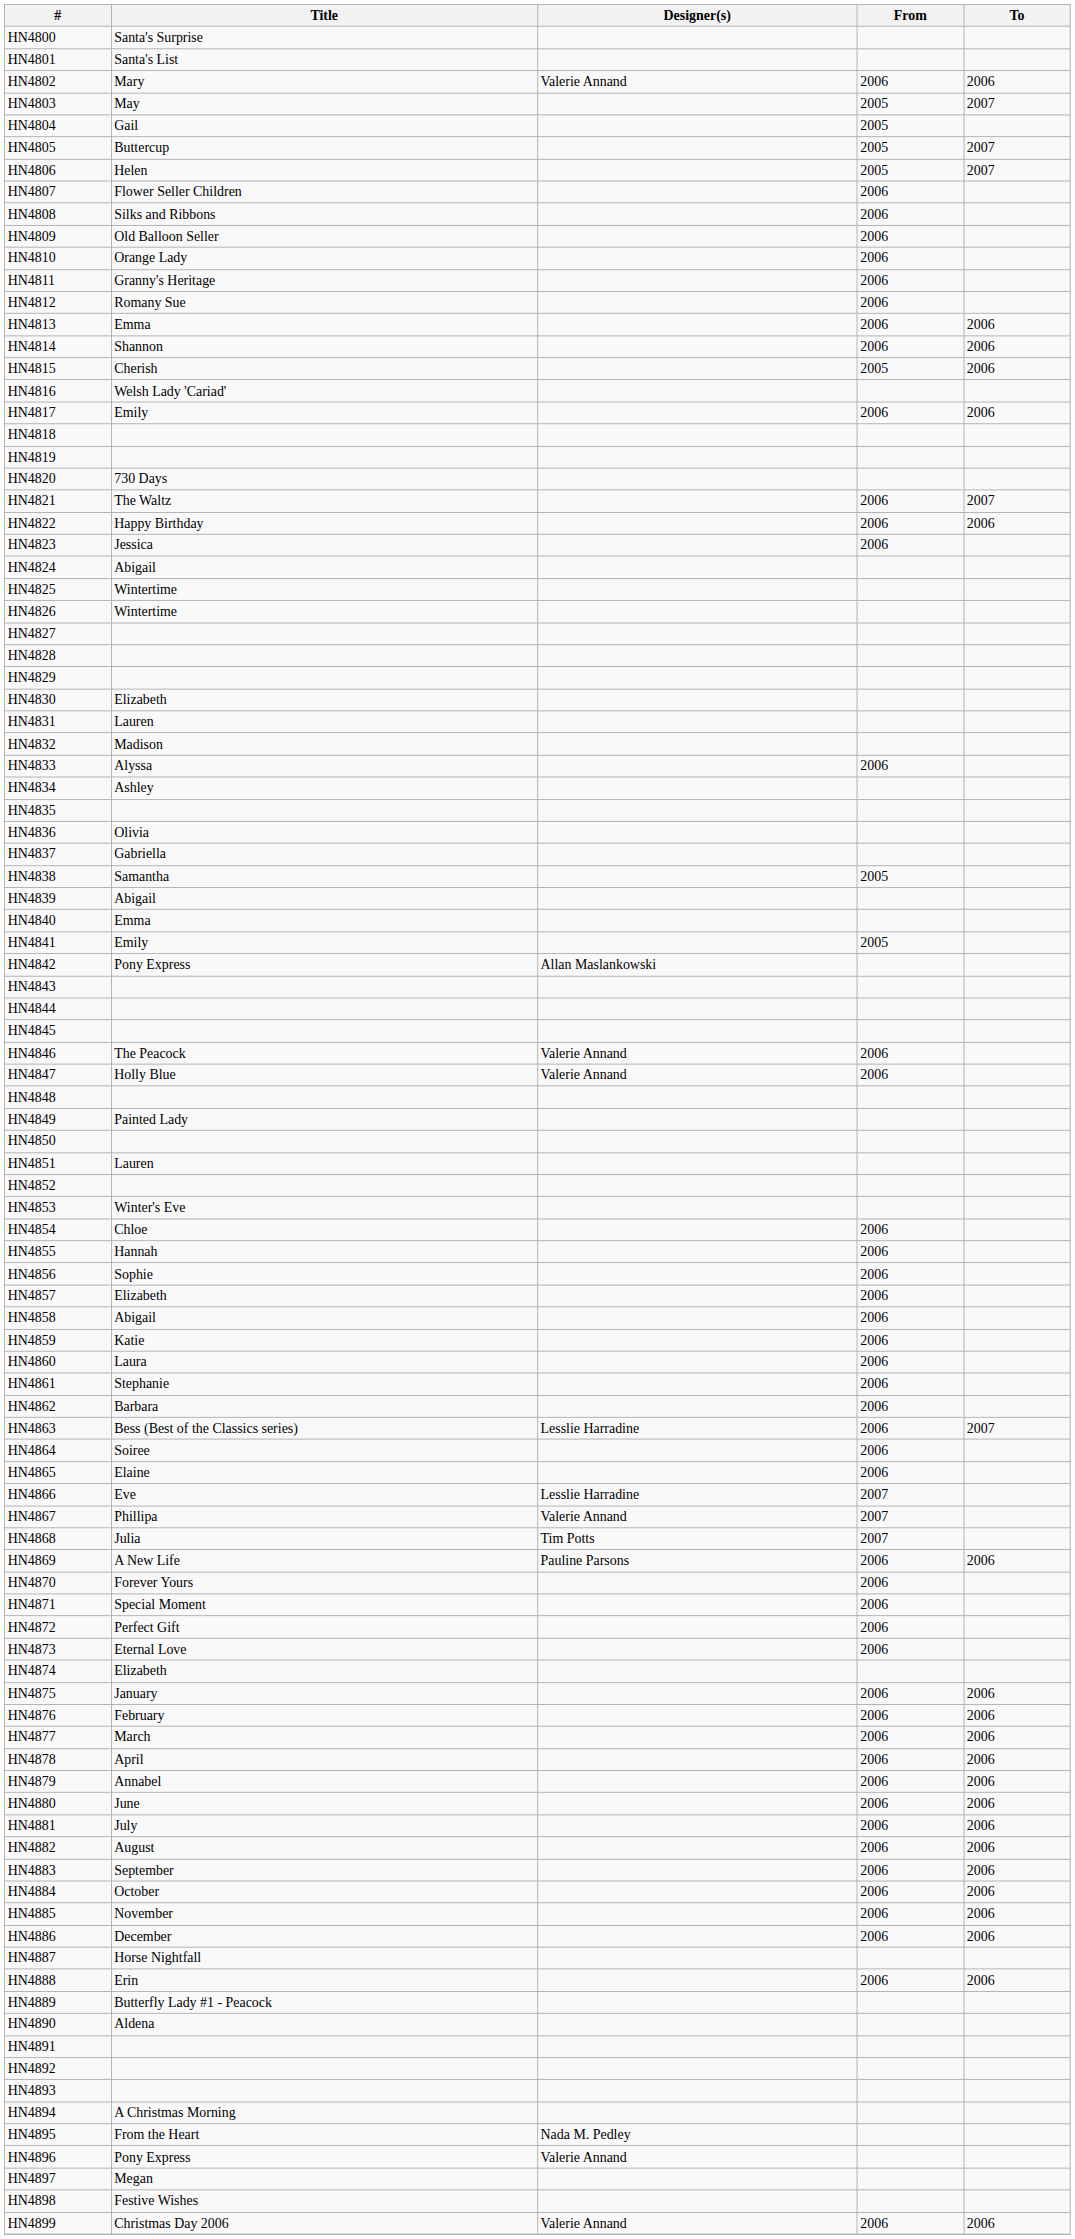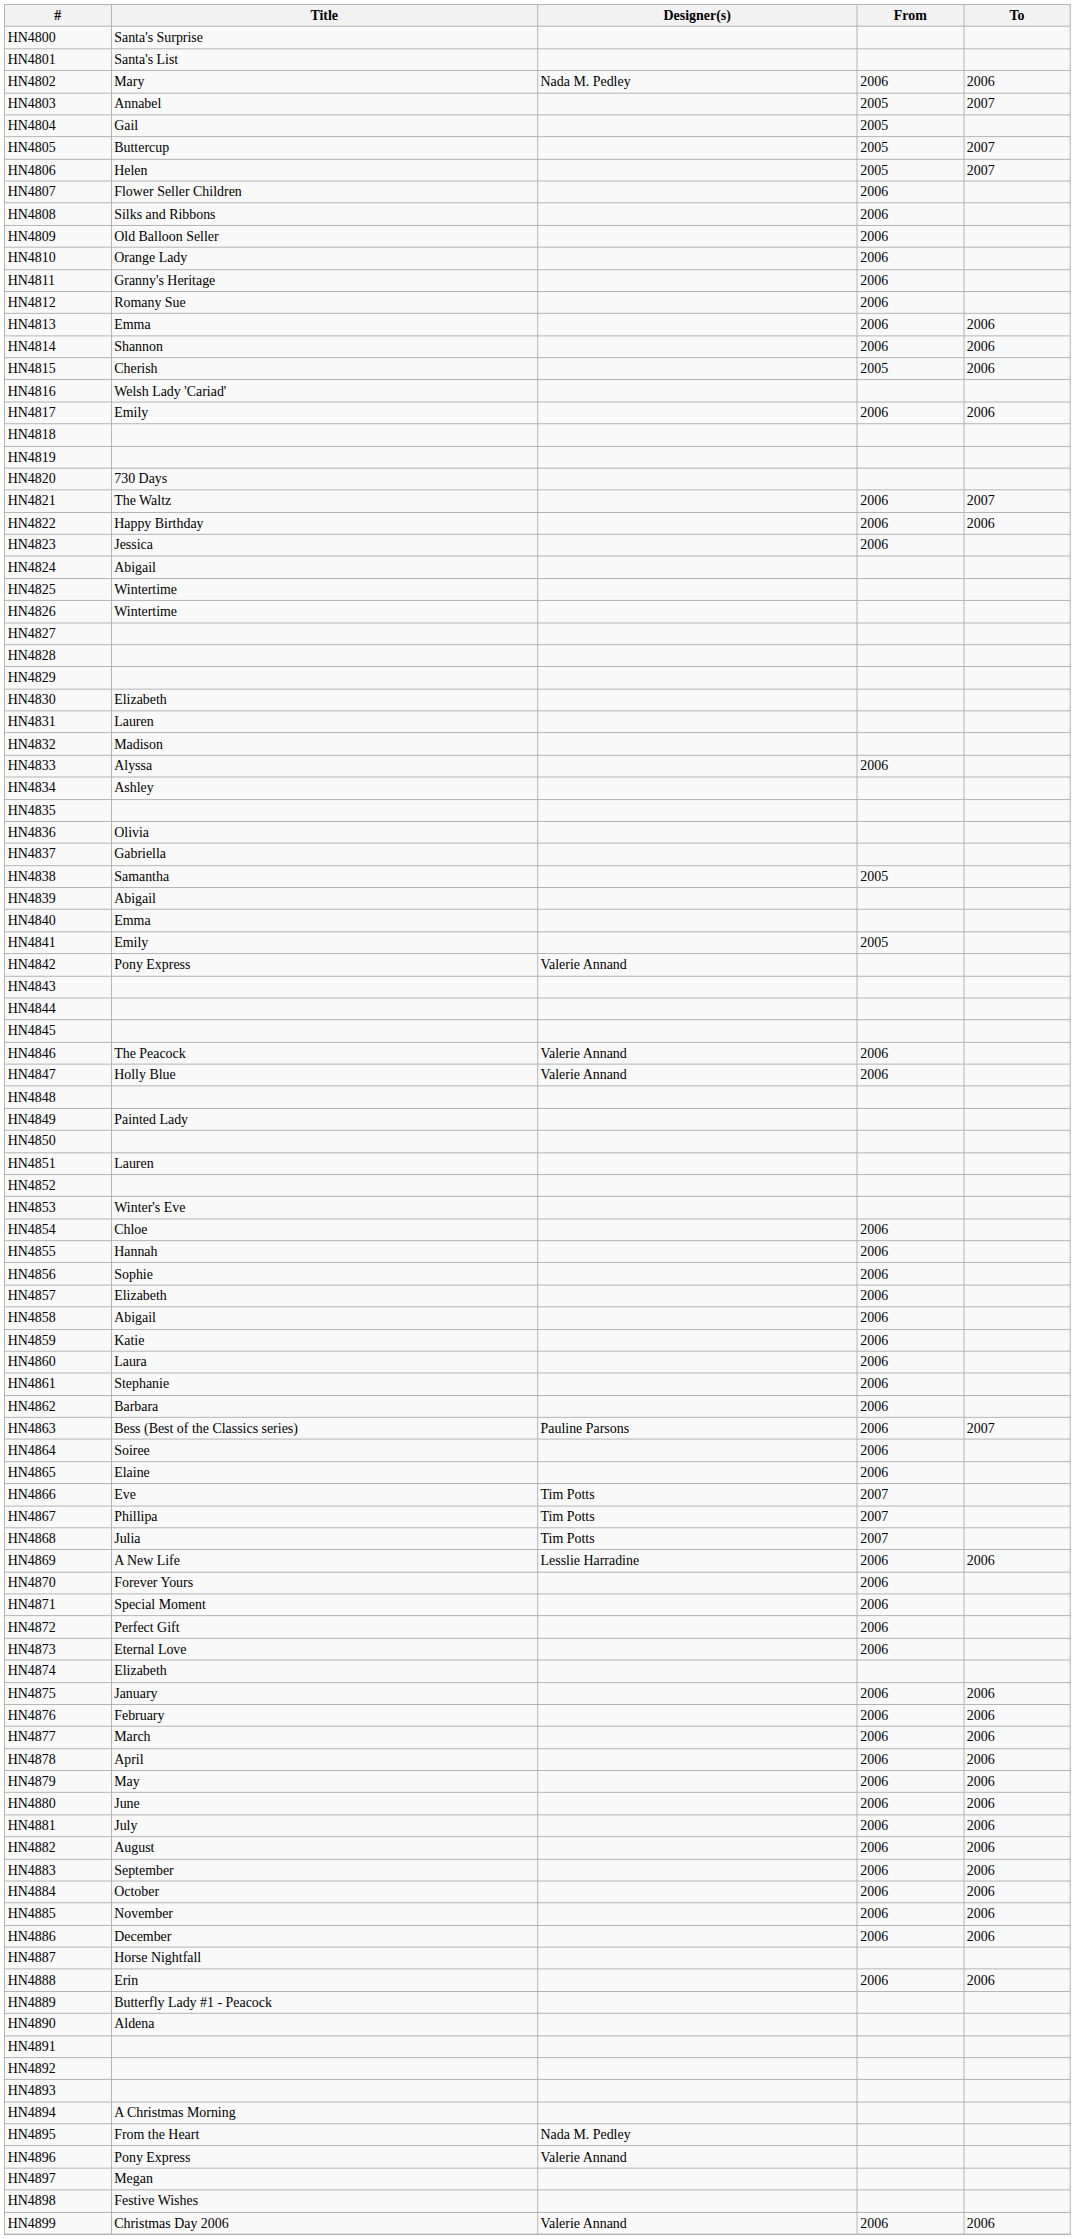 <table class="wikitable collapsible" width="97%" border="1" cellpadding="1" cellspacing="0" align="centre">
 <tr>
 <th width=10%>#</th>
 <th width=40%>Title</th>
 <th width=30%>Designer(s)</th>
 <th width=10%>From</th>
 <th width=10%>To</th>
 </tr>
 <tr>
 <td>HN4800</td>
 <td>Santa's Surprise</td>
 <td></td>
 <td></td>
 <td></td>
 </tr>
 <tr>
 <td>HN4801</td>
 <td>Santa's List</td>
 <td></td>
 <td></td>
 <td></td>
 </tr>
 <tr>
 <td>HN4802</td>
 <td>Mary</td>
-<td>Valerie Annand</td>
+<td>Nada M. Pedley</td>
 <td>2006</td>
 <td>2006</td>
 </tr>
 <tr>
 <td>HN4803</td>
-<td>May</td>
+<td>Annabel</td>
 <td></td>
 <td>2005</td>
 <td>2007</td>
 </tr>
 <tr>
 <td>HN4804</td>
 <td>Gail</td>
 <td></td>
 <td>2005</td>
 <td></td>
 </tr>
 <tr>
 <td>HN4805</td>
 <td>Buttercup</td>
 <td></td>
 <td>2005</td>
 <td>2007</td>
 </tr>
 <tr>
 <td>HN4806</td>
 <td>Helen</td>
 <td></td>
 <td>2005</td>
 <td>2007</td>
 </tr>
 <tr>
 <td>HN4807</td>
 <td>Flower Seller Children</td>
 <td></td>
 <td>2006</td>
 <td></td>
 </tr>
 <tr>
 <td>HN4808</td>
 <td>Silks and Ribbons</td>
 <td></td>
 <td>2006</td>
 <td></td>
 </tr>
 <tr>
 <td>HN4809</td>
 <td>Old Balloon Seller</td>
 <td></td>
 <td>2006</td>
 <td></td>
 </tr>
 <tr>
 <td>HN4810</td>
 <td>Orange Lady</td>
 <td></td>
 <td>2006</td>
 <td></td>
 </tr>
 <tr>
 <td>HN4811</td>
 <td>Granny's Heritage</td>
 <td></td>
 <td>2006</td>
 <td></td>
 </tr>
 <tr>
 <td>HN4812</td>
 <td>Romany Sue</td>
 <td></td>
 <td>2006</td>
 <td></td>
 </tr>
 <tr>
 <td>HN4813</td>
 <td>Emma</td>
 <td></td>
 <td>2006</td>
 <td>2006</td>
 </tr>
 <tr>
 <td>HN4814</td>
 <td>Shannon</td>
 <td></td>
 <td>2006</td>
 <td>2006</td>
 </tr>
 <tr>
 <td>HN4815</td>
 <td>Cherish</td>
 <td></td>
 <td>2005</td>
 <td>2006</td>
 </tr>
 <tr>
 <td>HN4816</td>
 <td>Welsh Lady 'Cariad'</td>
 <td></td>
 <td></td>
 <td></td>
 </tr>
 <tr>
 <td>HN4817</td>
 <td>Emily</td>
 <td></td>
 <td>2006</td>
 <td>2006</td>
 </tr>
 <tr>
 <td>HN4818</td>
 <td></td>
 <td></td>
 <td></td>
 <td></td>
 </tr>
 <tr>
 <td>HN4819</td>
 <td></td>
 <td></td>
 <td></td>
 <td></td>
 </tr>
 <tr>
 <td>HN4820</td>
 <td>730 Days</td>
 <td></td>
 <td></td>
 <td></td>
 </tr>
 <tr>
 <td>HN4821</td>
 <td>The Waltz</td>
 <td></td>
 <td>2006</td>
 <td>2007</td>
 </tr>
 <tr>
 <td>HN4822</td>
 <td>Happy Birthday</td>
 <td></td>
 <td>2006</td>
 <td>2006</td>
 </tr>
 <tr>
 <td>HN4823</td>
 <td>Jessica</td>
 <td></td>
 <td>2006</td>
 <td></td>
 </tr>
 <tr>
 <td>HN4824</td>
 <td>Abigail</td>
 <td></td>
 <td></td>
 <td></td>
 </tr>
 <tr>
 <td>HN4825</td>
 <td>Wintertime</td>
 <td></td>
 <td></td>
 <td></td>
 </tr>
 <tr>
 <td>HN4826</td>
 <td>Wintertime</td>
 <td></td>
 <td></td>
 <td></td>
 </tr>
 <tr>
 <td>HN4827</td>
 <td></td>
 <td></td>
 <td></td>
 <td></td>
 </tr>
 <tr>
 <td>HN4828</td>
 <td></td>
 <td></td>
 <td></td>
 <td></td>
 </tr>
 <tr>
 <td>HN4829</td>
 <td></td>
 <td></td>
 <td></td>
 <td></td>
 </tr>
 <tr>
 <td>HN4830</td>
 <td>Elizabeth</td>
 <td></td>
 <td></td>
 <td></td>
 </tr>
 <tr>
 <td>HN4831</td>
 <td>Lauren</td>
 <td></td>
 <td></td>
 <td></td>
 </tr>
 <tr>
 <td>HN4832</td>
 <td>Madison</td>
 <td></td>
 <td></td>
 <td></td>
 </tr>
 <tr>
 <td>HN4833</td>
 <td>Alyssa</td>
 <td></td>
 <td>2006</td>
 <td></td>
 </tr>
 <tr>
 <td>HN4834</td>
 <td>Ashley</td>
 <td></td>
 <td></td>
 <td></td>
 </tr>
 <tr>
 <td>HN4835</td>
 <td></td>
 <td></td>
 <td></td>
 <td></td>
 </tr>
 <tr>
 <td>HN4836</td>
 <td>Olivia</td>
 <td></td>
 <td></td>
 <td></td>
 </tr>
 <tr>
 <td>HN4837</td>
 <td>Gabriella</td>
 <td></td>
 <td></td>
 <td></td>
 </tr>
 <tr>
 <td>HN4838</td>
 <td>Samantha</td>
 <td></td>
 <td>2005</td>
 <td></td>
 </tr>
 <tr>
 <td>HN4839</td>
 <td>Abigail</td>
 <td></td>
 <td></td>
 <td></td>
 </tr>
 <tr>
 <td>HN4840</td>
 <td>Emma</td>
 <td></td>
 <td></td>
 <td></td>
 </tr>
 <tr>
 <td>HN4841</td>
 <td>Emily</td>
 <td></td>
 <td>2005</td>
 <td></td>
 </tr>
 <tr>
 <td>HN4842</td>
 <td>Pony Express</td>
-<td>Allan Maslankowski</td>
+<td>Valerie Annand</td>
 <td></td>
 <td></td>
 </tr>
 <tr>
 <td>HN4843</td>
 <td></td>
 <td></td>
 <td></td>
 <td></td>
 </tr>
 <tr>
 <td>HN4844</td>
 <td></td>
 <td></td>
 <td></td>
 <td></td>
 </tr>
 <tr>
 <td>HN4845</td>
 <td></td>
 <td></td>
 <td></td>
 <td></td>
 </tr>
 <tr>
 <td>HN4846</td>
 <td>The Peacock</td>
 <td>Valerie Annand</td>
 <td>2006</td>
 <td></td>
 </tr>
 <tr>
 <td>HN4847</td>
 <td>Holly Blue</td>
 <td>Valerie Annand</td>
 <td>2006</td>
 <td></td>
 </tr>
 <tr>
 <td>HN4848</td>
 <td></td>
 <td></td>
 <td></td>
 <td></td>
 </tr>
 <tr>
 <td>HN4849</td>
 <td>Painted Lady</td>
 <td></td>
 <td></td>
 <td></td>
 </tr>
 <tr>
 <td>HN4850</td>
 <td></td>
 <td></td>
 <td></td>
 <td></td>
 </tr>
 <tr>
 <td>HN4851</td>
 <td>Lauren</td>
 <td></td>
 <td></td>
 <td></td>
 </tr>
 <tr>
 <td>HN4852</td>
 <td></td>
 <td></td>
 <td></td>
 <td></td>
 </tr>
 <tr>
 <td>HN4853</td>
 <td>Winter's Eve</td>
 <td></td>
 <td></td>
 <td></td>
 </tr>
 <tr>
 <td>HN4854</td>
 <td>Chloe</td>
 <td></td>
 <td>2006</td>
 <td></td>
 </tr>
 <tr>
 <td>HN4855</td>
 <td>Hannah</td>
 <td></td>
 <td>2006</td>
 <td></td>
 </tr>
 <tr>
 <td>HN4856</td>
 <td>Sophie</td>
 <td></td>
 <td>2006</td>
 <td></td>
 </tr>
 <tr>
 <td>HN4857</td>
 <td>Elizabeth</td>
 <td></td>
 <td>2006</td>
 <td></td>
 </tr>
 <tr>
 <td>HN4858</td>
 <td>Abigail</td>
 <td></td>
 <td>2006</td>
 <td></td>
 </tr>
 <tr>
 <td>HN4859</td>
 <td>Katie</td>
 <td></td>
 <td>2006</td>
 <td></td>
 </tr>
 <tr>
 <td>HN4860</td>
 <td>Laura</td>
 <td></td>
 <td>2006</td>
 <td></td>
 </tr>
 <tr>
 <td>HN4861</td>
 <td>Stephanie</td>
 <td></td>
 <td>2006</td>
 <td></td>
 </tr>
 <tr>
 <td>HN4862</td>
 <td>Barbara</td>
 <td></td>
 <td>2006</td>
 <td></td>
 </tr>
 <tr>
 <td>HN4863</td>
 <td>Bess (Best of the Classics series)</td>
-<td>Lesslie Harradine</td>
+<td>Pauline Parsons</td>
 <td>2006</td>
 <td>2007</td>
 </tr>
 <tr>
 <td>HN4864</td>
 <td>Soiree</td>
 <td></td>
 <td>2006</td>
 <td></td>
 </tr>
 <tr>
 <td>HN4865</td>
 <td>Elaine</td>
 <td></td>
 <td>2006</td>
 <td></td>
 </tr>
 <tr>
 <td>HN4866</td>
 <td>Eve</td>
-<td>Lesslie Harradine</td>
+<td>Tim Potts</td>
 <td>2007</td>
 <td></td>
 </tr>
 <tr>
 <td>HN4867</td>
 <td>Phillipa</td>
-<td>Valerie Annand</td>
+<td>Tim Potts</td>
 <td>2007</td>
 <td></td>
 </tr>
 <tr>
 <td>HN4868</td>
 <td>Julia</td>
 <td>Tim Potts</td>
 <td>2007</td>
 <td></td>
 </tr>
 <tr>
 <td>HN4869</td>
 <td>A New Life</td>
-<td>Pauline Parsons</td>
+<td>Lesslie Harradine</td>
 <td>2006</td>
 <td>2006</td>
 </tr>
 <tr>
 <td>HN4870</td>
 <td>Forever Yours</td>
 <td></td>
 <td>2006</td>
 <td></td>
 </tr>
 <tr>
 <td>HN4871</td>
 <td>Special Moment</td>
 <td></td>
 <td>2006</td>
 <td></td>
 </tr>
 <tr>
 <td>HN4872</td>
 <td>Perfect Gift</td>
 <td></td>
 <td>2006</td>
 <td></td>
 </tr>
 <tr>
 <td>HN4873</td>
 <td>Eternal Love</td>
 <td></td>
 <td>2006</td>
 <td></td>
 </tr>
 <tr>
 <td>HN4874</td>
 <td>Elizabeth</td>
 <td></td>
 <td></td>
 <td></td>
 </tr>
 <tr>
 <td>HN4875</td>
 <td>January</td>
 <td></td>
 <td>2006</td>
 <td>2006</td>
 </tr>
 <tr>
 <td>HN4876</td>
 <td>February</td>
 <td></td>
 <td>2006</td>
 <td>2006</td>
 </tr>
 <tr>
 <td>HN4877</td>
 <td>March</td>
 <td></td>
 <td>2006</td>
 <td>2006</td>
 </tr>
 <tr>
 <td>HN4878</td>
 <td>April</td>
 <td></td>
 <td>2006</td>
 <td>2006</td>
 </tr>
 <tr>
 <td>HN4879</td>
-<td>Annabel</td>
+<td>May</td>
 <td></td>
 <td>2006</td>
 <td>2006</td>
 </tr>
 <tr>
 <td>HN4880</td>
 <td>June</td>
 <td></td>
 <td>2006</td>
 <td>2006</td>
 </tr>
 <tr>
 <td>HN4881</td>
 <td>July</td>
 <td></td>
 <td>2006</td>
 <td>2006</td>
 </tr>
 <tr>
 <td>HN4882</td>
 <td>August</td>
 <td></td>
 <td>2006</td>
 <td>2006</td>
 </tr>
 <tr>
 <td>HN4883</td>
 <td>September</td>
 <td></td>
 <td>2006</td>
 <td>2006</td>
 </tr>
 <tr>
 <td>HN4884</td>
 <td>October</td>
 <td></td>
 <td>2006</td>
 <td>2006</td>
 </tr>
 <tr>
 <td>HN4885</td>
 <td>November</td>
 <td></td>
 <td>2006</td>
 <td>2006</td>
 </tr>
 <tr>
 <td>HN4886</td>
 <td>December</td>
 <td></td>
 <td>2006</td>
 <td>2006</td>
 </tr>
 <tr>
 <td>HN4887</td>
 <td>Horse Nightfall</td>
 <td></td>
 <td></td>
 <td></td>
 </tr>
 <tr>
 <td>HN4888</td>
 <td>Erin</td>
 <td></td>
 <td>2006</td>
 <td>2006</td>
 </tr>
 <tr>
 <td>HN4889</td>
 <td>Butterfly Lady #1 - Peacock</td>
 <td></td>
 <td></td>
 <td></td>
 </tr>
 <tr>
 <td>HN4890</td>
 <td>Aldena</td>
 <td></td>
 <td></td>
 <td></td>
 </tr>
 <tr>
 <td>HN4891</td>
 <td></td>
 <td></td>
 <td></td>
 <td></td>
 </tr>
 <tr>
 <td>HN4892</td>
 <td></td>
 <td></td>
 <td></td>
 <td></td>
 </tr>
 <tr>
 <td>HN4893</td>
 <td></td>
 <td></td>
 <td></td>
 <td></td>
 </tr>
 <tr>
 <td>HN4894</td>
 <td>A Christmas Morning</td>
 <td></td>
 <td></td>
 <td></td>
 </tr>
 <tr>
 <td>HN4895</td>
 <td>From the Heart</td>
 <td>Nada M. Pedley</td>
 <td></td>
 <td></td>
 </tr>
 <tr>
 <td>HN4896</td>
 <td>Pony Express</td>
 <td>Valerie Annand</td>
 <td></td>
 <td></td>
 </tr>
 <tr>
 <td>HN4897</td>
 <td>Megan</td>
 <td></td>
 <td></td>
 <td></td>
 </tr>
 <tr>
 <td>HN4898</td>
 <td>Festive Wishes</td>
 <td></td>
 <td></td>
 <td></td>
 </tr>
 <tr>
 <td>HN4899</td>
 <td>Christmas Day 2006</td>
 <td>Valerie Annand</td>
 <td>2006</td>
 <td>2006</td>
 </tr>
 <tr>
 </tr>
 </table>
